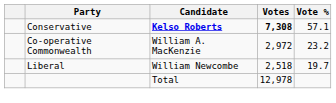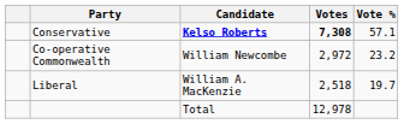 <table class="wikitable">
 <tr>
 <th></th>
 <th scope="col" style="width:175px;">Party</th>
 <th scope="col" style="width:150px;">Candidate</th>
 <th>Votes</th>
 <th>Vote %</th>
 </tr>
 <tr>
 <td>   </td>
 <td>Conservative</td>
 <td><strong><a href='#'>Kelso Roberts</a></strong></td>
 <td align=right><strong>7,308</strong></td>
 <td align=right>57.1</td>
 </tr>
 <tr |>
 <td>   </td>
 <td>Co-operative Commonwealth</td>
-<td>William A. MacKenzie</td>
+<td>William Newcombe</td>
 <td align=right>2,972</td>
 <td align=right>23.2</td>
 </tr>
 <tr |>
 <td>   </td>
 <td>Liberal</td>
-<td>William Newcombe</td>
+<td>William A. MacKenzie</td>
 <td align=right>2,518</td>
 <td align=right>19.7</td>
 </tr>
 <tr |>
 <td></td>
 <td></td>
 <td>Total</td>
 <td align=right>12,978</td>
 <td></td>
 </tr>
 </table>
